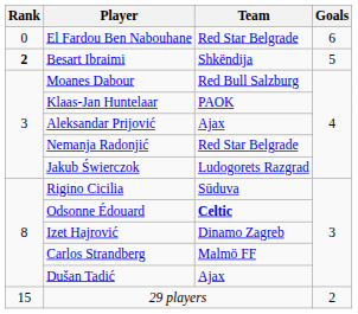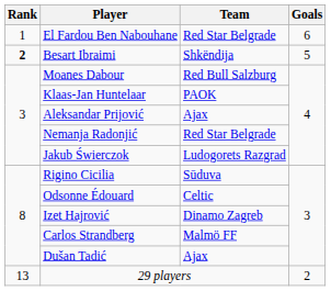 <table class="wikitable" style="text-align:center">
 <tr>
 <th>Rank</th>
 <th>Player</th>
 <th>Team</th>
 <th>Goals</th>
 </tr>
 <tr>
-<td>0</td>
+<td>1</td>
 <td align=left> <a href='#'>El Fardou Ben Nabouhane</a></td>
 <td align=left> <a href='#'>Red Star Belgrade</a></td>
 <td>6</td>
 </tr>
 <tr>
 <td><strong>2</strong></td>
 <td align=left> <a href='#'>Besart Ibraimi</a></td>
 <td align=left> <a href='#'>Shkëndija</a></td>
 <td>5</td>
 </tr>
 <tr>
 <td rowspan="5">3</td>
 <td align=left> <a href='#'>Moanes Dabour</a></td>
 <td align=left> <a href='#'>Red Bull Salzburg</a></td>
 <td rowspan="5">4</td>
 </tr>
 <tr>
 <td align=left> <a href='#'>Klaas-Jan Huntelaar</a></td>
 <td align=left> <a href='#'>PAOK</a></td>
 </tr>
 <tr>
 <td align=left> <a href='#'>Aleksandar Prijović</a></td>
 <td align=left> <a href='#'>Ajax</a></td>
 </tr>
 <tr>
 <td align=left> <a href='#'>Nemanja Radonjić</a></td>
 <td align=left> <a href='#'>Red Star Belgrade</a></td>
 </tr>
 <tr>
 <td align=left> <a href='#'>Jakub Świerczok</a></td>
 <td align=left> <a href='#'>Ludogorets Razgrad</a></td>
 </tr>
 <tr>
 <td rowspan="5">8</td>
 <td align=left> <a href='#'>Rigino Cicilia</a></td>
 <td align=left> <a href='#'>Sūduva</a></td>
 <td rowspan="5">3</td>
 </tr>
 <tr>
 <td align=left> <a href='#'>Odsonne Édouard</a></td>
-<td align=left><strong> <a href='#'>Celtic</a></strong></td>
+<td align=left> <a href='#'>Celtic</a></td>
 </tr>
 <tr>
 <td align=left> <a href='#'>Izet Hajrović</a></td>
 <td align=left> <a href='#'>Dinamo Zagreb</a></td>
 </tr>
 <tr>
 <td align=left> <a href='#'>Carlos Strandberg</a></td>
 <td align=left> <a href='#'>Malmö FF</a></td>
 </tr>
 <tr>
 <td align=left> <a href='#'>Dušan Tadić</a></td>
 <td align=left> <a href='#'>Ajax</a></td>
 </tr>
 <tr>
-<td>15</td>
+<td>13</td>
 <td colspan="2"><em>29 players</em></td>
 <td>2<br></td>
 </tr>
 </table>
